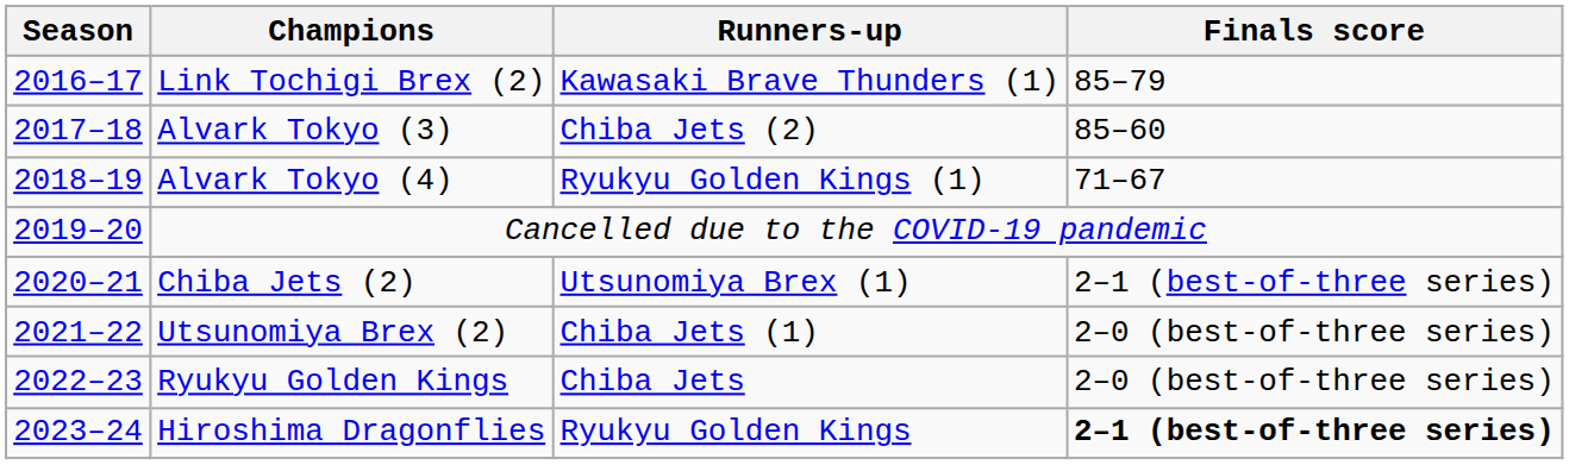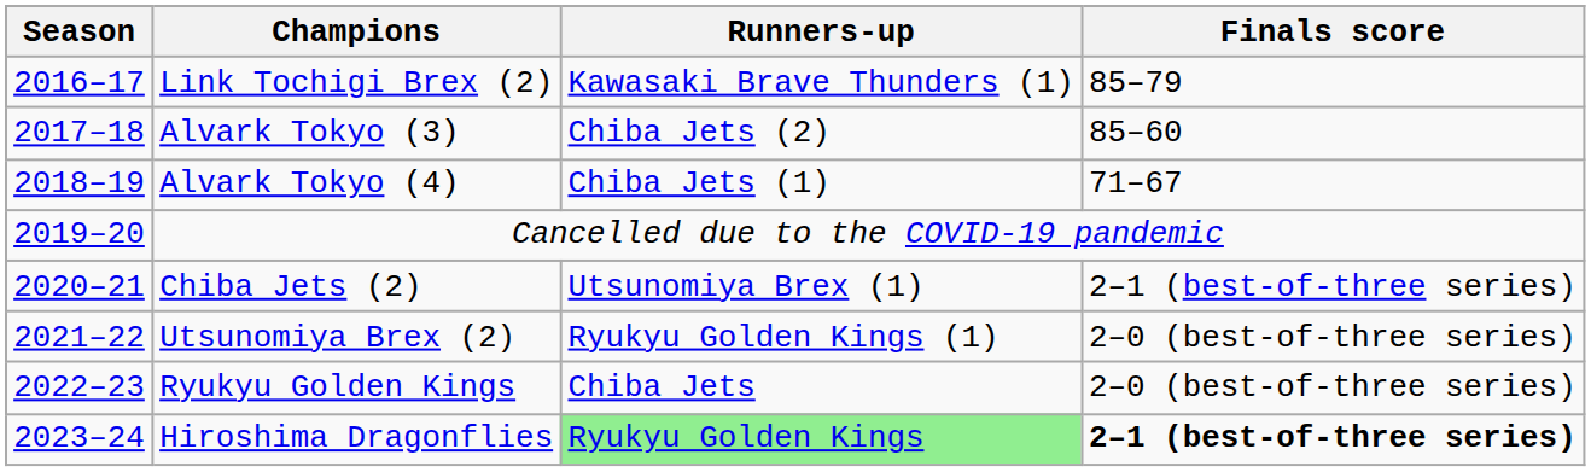 <table class="wikitable">
 <tr>
 <th>Season</th>
 <th>Champions</th>
 <th>Runners-up</th>
 <th>Finals score</th>
 </tr>
 <tr>
 <td><a href='#'>2016–17</a></td>
 <td><a href='#'>Link Tochigi Brex</a> (2)</td>
 <td><a href='#'>Kawasaki Brave Thunders</a> (1)</td>
 <td>85–79</td>
 </tr>
 <tr>
 <td><a href='#'>2017–18</a></td>
 <td><a href='#'>Alvark Tokyo</a> (3)</td>
 <td><a href='#'>Chiba Jets</a> (2)</td>
 <td>85–60</td>
 </tr>
 <tr>
 <td><a href='#'>2018–19</a></td>
 <td><a href='#'>Alvark Tokyo</a> (4)</td>
-<td><a href='#'>Ryukyu Golden Kings</a> (1)</td>
+<td><a href='#'>Chiba Jets</a> (1)</td>
 <td>71–67</td>
 </tr>
 <tr>
 <td><a href='#'>2019–20</a></td>
 <td align="center" colspan="3"><em>Cancelled due to the <a href='#'>COVID-19 pandemic</a></em></td>
 </tr>
 <tr>
 <td><a href='#'>2020–21</a></td>
 <td><a href='#'>Chiba Jets</a> (2)</td>
 <td><a href='#'>Utsunomiya Brex</a> (1)</td>
 <td>2–1 (<a href='#'>best-of-three</a> series)</td>
 </tr>
 <tr>
 <td><a href='#'>2021–22</a></td>
 <td><a href='#'>Utsunomiya Brex</a> (2)</td>
-<td><a href='#'>Chiba Jets</a> (1)</td>
+<td><a href='#'>Ryukyu Golden Kings</a> (1)</td>
 <td>2–0 (best-of-three series)</td>
 </tr>
 <tr>
 <td><a href='#'>2022–23</a></td>
 <td><a href='#'>Ryukyu Golden Kings</a></td>
 <td><a href='#'>Chiba Jets</a></td>
 <td>2–0 (best-of-three series)</td>
 </tr>
 <tr>
 <td><a href='#'>2023–24</a></td>
 <td><a href='#'>Hiroshima Dragonflies</a></td>
-<td><a href='#'>Ryukyu Golden Kings</a></td>
+<td style="background: lightgreen;"><a href='#'>Ryukyu Golden Kings</a></td>
 <td><strong>2–1 (best-of-three series)</strong></td>
 </tr>
 </table>
